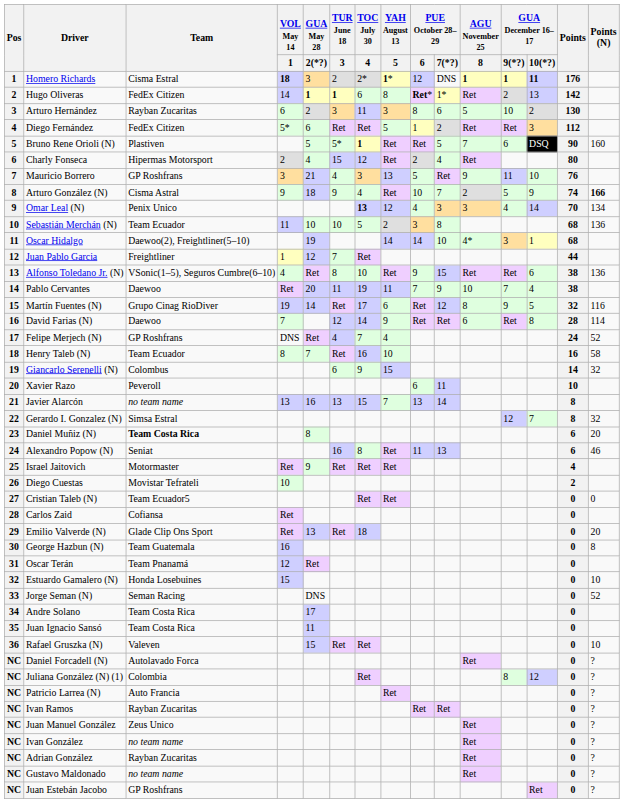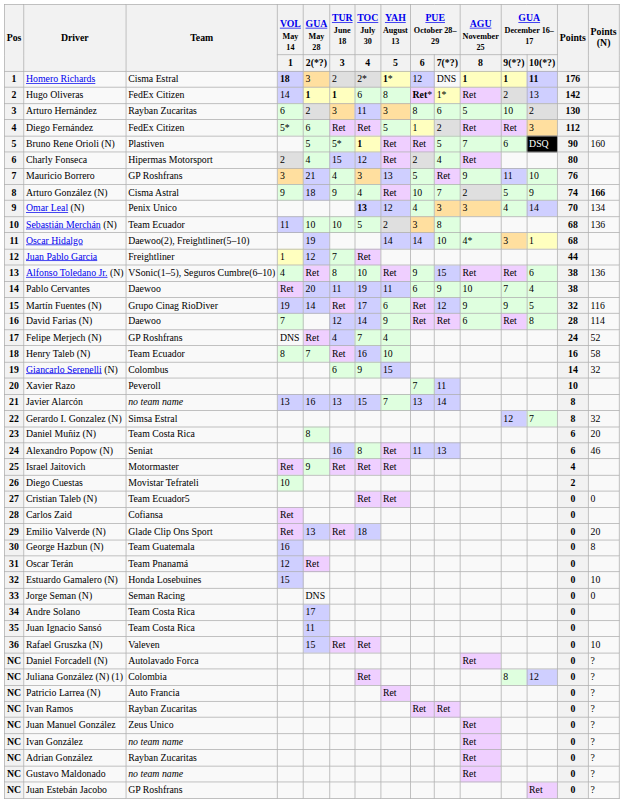 <table class="wikitable" style="font-size: 85%;">
 <tr>
 <th rowspan=2>Pos</th>
 <th rowspan=2>Driver</th>
 <th rowspan=2>Team</th>
 <th><br><a href='#'>VOL</a><br><small>May 14</small></th>
 <th><br><a href='#'>GUA</a><br><small>May 28</small></th>
 <th> <a href='#'>TUR</a><br><small>June 18</small></th>
 <th> <a href='#'>TOC</a><br><small>July 30</small></th>
 <th> <a href='#'>YAH</a><br><small>August 13</small></th>
 <th colspan=2> <a href='#'>PUE</a><br><small>October 28–29</small></th>
 <th><br><a href='#'>AGU</a><br><small>November 25</small></th>
 <th colspan=2> <a href='#'>GUA</a><br><small>December 16–17</small></th>
 <th rowspan=2>Points</th>
 <th rowspan=2>Points<br>(N)</th>
 </tr>
 <tr>
 <th width="27">1</th>
 <th width="27">2(*?)</th>
 <th width="27">3</th>
 <th width="27">4</th>
 <th width="27">5</th>
 <th width="27">6</th>
 <th width="27">7(*?)</th>
 <th width="27">8</th>
 <th width="27">9(*?)</th>
 <th width="27">10(*?)</th>
 </tr>
 <tr>
 <th>1</th>
 <td> <a href='#'>Homero Richards</a></td>
 <td>Cisma Estral</td>
 <td style="background:#CFCFFF;"><strong>18</strong></td>
 <td style="background:#FFDF9F;">3</td>
 <td style="background:#DFDFDF;">2</td>
 <td style="background:#DFDFDF;">2*</td>
 <td style="background:#FFFFBF;"><strong>1</strong>*</td>
 <td style="background:#CFCFFF;">12</td>
 <td>DNS</td>
 <td style="background:#FFFFBF;"><strong>1</strong></td>
 <td style="background:#FFFFBF;"><strong>1</strong></td>
 <td style="background:#CFCFFF;"><strong>11</strong></td>
 <th>176</th>
 <td></td>
 </tr>
 <tr>
 <th>2</th>
 <td> Hugo Oliveras</td>
 <td>FedEx Citizen</td>
 <td style="background:#CFCFFF;">14</td>
 <td style="background:#FFFFBF;"><strong>1</strong></td>
 <td style="background:#FFFFBF;"><strong>1</strong></td>
 <td style="background:#DFFFDF;">6</td>
 <td style="background:#DFFFDF;">8</td>
 <td style="background:#EFCFFF;"><strong>Ret</strong>*</td>
 <td style="background:#FFFFBF;">1*</td>
 <td style="background:#EFCFFF;">Ret</td>
 <td style="background:#DFDFDF;">2</td>
 <td style="background:#CFCFFF;">13</td>
 <th>142</th>
 <td></td>
 </tr>
 <tr>
 <th>3</th>
 <td> Arturo Hernández</td>
 <td>Rayban Zucaritas</td>
 <td style="background:#DFFFDF;">6</td>
 <td style="background:#DFDFDF;">2</td>
 <td style="background:#FFDF9F;">3</td>
 <td style="background:#CFCFFF;">11</td>
 <td style="background:#FFDF9F;">3</td>
 <td style="background:#DFFFDF;">8</td>
 <td style="background:#DFFFDF;">6</td>
 <td style="background:#DFFFDF;">5</td>
 <td style="background:#DFFFDF;">10</td>
 <td style="background:#DFDFDF;">2</td>
 <th>130</th>
 <td></td>
 </tr>
 <tr>
 <th>4</th>
 <td> Diego Fernández</td>
 <td>FedEx Citizen</td>
 <td style="background:#DFFFDF;">5*</td>
 <td style="background:#DFFFDF;">6</td>
 <td style="background:#EFCFFF;">Ret</td>
 <td style="background:#EFCFFF;">Ret</td>
 <td style="background:#DFFFDF;">5</td>
 <td style="background:#FFFFBF;">1</td>
 <td style="background:#DFDFDF;">2</td>
 <td style="background:#EFCFFF;">Ret</td>
 <td style="background:#EFCFFF;">Ret</td>
 <td style="background:#FFDF9F;">3</td>
 <th>112</th>
 <td></td>
 </tr>
 <tr>
 <th>5</th>
 <td> Bruno Rene Orioli (N)</td>
 <td>Plastiven</td>
 <td></td>
 <td style="background:#DFFFDF;">5</td>
 <td style="background:#DFFFDF;">5*</td>
 <td style="background:#FFFFBF;"><strong>1</strong></td>
 <td style="background:#EFCFFF;">Ret</td>
 <td style="background:#EFCFFF;">Ret</td>
 <td style="background:#DFFFDF;">5</td>
 <td style="background:#DFFFDF;">7</td>
 <td style="background:#DFFFDF;">6</td>
 <td style="background:#000000; color:white">DSQ</td>
 <th>90</th>
 <td>160</td>
 </tr>
 <tr>
 <th>6</th>
 <td> Charly Fonseca</td>
 <td>Hipermas Motorsport</td>
 <td style="background:#DFDFDF;">2</td>
 <td style="background:#DFFFDF;">4</td>
 <td style="background:#CFCFFF;">15</td>
 <td style="background:#CFCFFF;">12</td>
 <td style="background:#EFCFFF;">Ret</td>
 <td style="background:#DFDFDF;">2</td>
 <td style="background:#DFFFDF;">4</td>
 <td style="background:#EFCFFF;">Ret</td>
 <td></td>
 <td></td>
 <th>80</th>
 <td></td>
 </tr>
 <tr>
 <th>7</th>
 <td> Mauricio Borrero</td>
 <td>GP Roshfrans</td>
 <td style="background:#FFDF9F;">3</td>
 <td style="background:#CFCFFF;">21</td>
 <td style="background:#DFFFDF;">4</td>
 <td style="background:#FFDF9F;">3</td>
 <td style="background:#CFCFFF;">13</td>
 <td style="background:#DFFFDF;">5</td>
 <td style="background:#EFCFFF;">Ret</td>
 <td style="background:#DFFFDF;">9</td>
 <td style="background:#CFCFFF;">11</td>
 <td style="background:#DFFFDF;">10</td>
 <th>76</th>
 <td></td>
 </tr>
 <tr>
 <th>8</th>
 <td> Arturo González (N)</td>
 <td>Cisma Astral</td>
 <td style="background:#DFFFDF;">9</td>
 <td style="background:#CFCFFF;">18</td>
 <td style="background:#DFFFDF;">9</td>
 <td style="background:#DFFFDF;">4</td>
 <td style="background:#EFCFFF;">Ret</td>
 <td style="background:#DFFFDF;">10</td>
 <td style="background:#DFFFDF;">7</td>
 <td style="background:#DFDFDF;">2</td>
 <td style="background:#DFFFDF;">5</td>
 <td style="background:#DFFFDF;">9</td>
 <th>74</th>
 <td><strong>166</strong></td>
 </tr>
 <tr>
 <th>9</th>
 <td> <a href='#'>Omar Leal</a> (N)</td>
 <td>Penix Unico</td>
 <td></td>
 <td></td>
 <td></td>
 <td style="background:#CFCFFF;"><strong>13</strong></td>
 <td style="background:#CFCFFF;">12</td>
 <td style="background:#DFFFDF;">4</td>
 <td style="background:#FFDF9F;">3</td>
 <td style="background:#FFDF9F;">3</td>
 <td style="background:#DFFFDF;">4</td>
 <td style="background:#CFCFFF;">14</td>
 <th>70</th>
 <td>134</td>
 </tr>
 <tr>
 <th>10</th>
 <td> <a href='#'>Sebastián Merchán</a> (N)</td>
 <td>Team Ecuador</td>
 <td style="background:#CFCFFF;">11</td>
 <td style="background:#DFFFDF;">10</td>
 <td style="background:#DFFFDF;">10</td>
 <td style="background:#DFFFDF;">5</td>
 <td style="background:#DFDFDF;">2</td>
 <td style="background:#FFDF9F;">3</td>
 <td style="background:#DFFFDF;">8</td>
 <td></td>
 <td></td>
 <td></td>
 <th>68</th>
 <td>136</td>
 </tr>
 <tr>
 <th>11</th>
 <td> <a href='#'>Oscar Hidalgo</a></td>
 <td>Daewoo(2), Freightliner(5–10)</td>
 <td></td>
 <td style="background:#CFCFFF;">19</td>
 <td></td>
 <td></td>
 <td style="background:#CFCFFF;">14</td>
 <td style="background:#CFCFFF;">14</td>
 <td style="background:#DFFFDF;">10</td>
 <td style="background:#DFFFDF;">4*</td>
 <td style="background:#FFDF9F;">3</td>
 <td style="background:#FFFFBF;">1</td>
 <th>68</th>
 <td></td>
 </tr>
 <tr>
 <th>12</th>
 <td> <a href='#'>Juan Pablo Garcia</a></td>
 <td>Freightliner</td>
 <td style="background:#FFFFBF;">1</td>
 <td style="background:#CFCFFF;">12</td>
 <td style="background:#DFFFDF;">7</td>
 <td style="background:#EFCFFF;">Ret</td>
 <td></td>
 <td></td>
 <td></td>
 <td></td>
 <td></td>
 <td></td>
 <th>44</th>
 <td></td>
 </tr>
 <tr>
 <th>13</th>
 <td> <a href='#'>Alfonso Toledano Jr.</a> (N)</td>
 <td>VSonic(1–5), Seguros Cumbre(6–10)</td>
 <td style="background:#DFFFDF;">4</td>
 <td style="background:#EFCFFF;">Ret</td>
 <td style="background:#DFFFDF;">8</td>
 <td style="background:#DFFFDF;">10</td>
 <td style="background:#EFCFFF;">Ret</td>
 <td style="background:#DFFFDF;">9</td>
 <td style="background:#CFCFFF;">15</td>
 <td style="background:#EFCFFF;">Ret</td>
 <td style="background:#EFCFFF;">Ret</td>
 <td style="background:#DFFFDF;">6</td>
 <th>38</th>
 <td>136</td>
 </tr>
 <tr>
 <th>14</th>
 <td> Pablo Cervantes</td>
 <td>Daewoo</td>
 <td style="background:#EFCFFF;">Ret</td>
 <td style="background:#CFCFFF;">20</td>
 <td style="background:#CFCFFF;">11</td>
 <td style="background:#CFCFFF;">19</td>
 <td style="background:#CFCFFF;">11</td>
-<td style="background:#DFFFDF;">7</td>
+<td style="background:#DFFFDF;">6</td>
 <td style="background:#DFFFDF;">9</td>
 <td style="background:#DFFFDF;">10</td>
 <td style="background:#DFFFDF;">7</td>
 <td style="background:#DFFFDF;">4</td>
 <th>38</th>
 <td></td>
 </tr>
 <tr>
 <th>15</th>
 <td> Martín Fuentes (N)</td>
 <td>Grupo Cinag RioDiver</td>
 <td style="background:#CFCFFF;">19</td>
 <td style="background:#CFCFFF;">14</td>
 <td style="background:#EFCFFF;">Ret</td>
 <td style="background:#CFCFFF;">17</td>
 <td style="background:#DFFFDF;">6</td>
 <td style="background:#EFCFFF;">Ret</td>
 <td style="background:#CFCFFF;">12</td>
-<td style="background:#DFFFDF;">8</td>
+<td style="background:#DFFFDF;">9</td>
 <td style="background:#DFFFDF;">9</td>
 <td style="background:#DFFFDF;">5</td>
 <th>32</th>
 <td>116</td>
 </tr>
 <tr>
 <th>16</th>
 <td> David Farias (N)</td>
 <td>Daewoo</td>
 <td style="background:#DFFFDF;">7</td>
 <td></td>
 <td style="background:#CFCFFF;">12</td>
 <td style="background:#CFCFFF;">14</td>
 <td style="background:#DFFFDF;">9</td>
 <td style="background:#EFCFFF;">Ret</td>
 <td style="background:#EFCFFF;">Ret</td>
 <td style="background:#DFFFDF;">6</td>
 <td style="background:#EFCFFF;">Ret</td>
 <td style="background:#DFFFDF;">8</td>
 <th>28</th>
 <td>114</td>
 </tr>
 <tr>
 <th>17</th>
 <td> Felipe Merjech (N)</td>
 <td>GP Roshfrans</td>
 <td>DNS</td>
 <td style="background:#EFCFFF;">Ret</td>
 <td style="background:#CFCFFF;">4</td>
 <td style="background:#DFFFDF;">7</td>
 <td style="background:#DFFFDF;">4</td>
 <td></td>
 <td></td>
 <td></td>
 <td></td>
 <td></td>
 <th>24</th>
 <td>52</td>
 </tr>
 <tr>
 <th>18</th>
 <td> Henry Taleb (N)</td>
 <td>Team Ecuador</td>
 <td style="background:#DFFFDF;">8</td>
 <td style="background:#DFFFDF;">7</td>
 <td style="background:#EFCFFF;">Ret</td>
 <td style="background:#CFCFFF;">16</td>
 <td style="background:#DFFFDF;">10</td>
 <td></td>
 <td></td>
 <td></td>
 <td></td>
 <td></td>
 <th>16</th>
 <td>58</td>
 </tr>
 <tr>
 <th>19</th>
 <td> <a href='#'>Giancarlo Serenelli</a> (N)</td>
 <td>Colombus</td>
 <td></td>
 <td></td>
 <td style="background:#DFFFDF;">6</td>
 <td style="background:#DFFFDF;">9</td>
 <td style="background:#CFCFFF;">15</td>
 <td></td>
 <td></td>
 <td></td>
 <td></td>
 <td></td>
 <th>14</th>
 <td>32</td>
 </tr>
 <tr>
 <th>20</th>
 <td> Xavier Razo</td>
 <td>Peveroll</td>
 <td></td>
 <td></td>
 <td></td>
 <td></td>
 <td></td>
-<td style="background:#DFFFDF;">6</td>
+<td style="background:#DFFFDF;">7</td>
 <td style="background:#CFCFFF;">11</td>
 <td></td>
 <td></td>
 <td></td>
 <th>10</th>
 <td></td>
 </tr>
 <tr>
 <th>21</th>
 <td> Javier Alarcón</td>
 <td><em>no team name</em></td>
 <td style="background:#CFCFFF;">13</td>
 <td style="background:#CFCFFF;">16</td>
 <td style="background:#CFCFFF;">13</td>
 <td style="background:#CFCFFF;">15</td>
 <td style="background:#DFFFDF;">7</td>
 <td style="background:#CFCFFF;">13</td>
 <td style="background:#CFCFFF;">14</td>
 <td></td>
 <td></td>
 <td></td>
 <th>8</th>
 <td></td>
 </tr>
 <tr>
 <th>22</th>
 <td> Gerardo I. Gonzalez (N)</td>
 <td>Simsa Estral</td>
 <td></td>
 <td></td>
 <td></td>
 <td></td>
 <td></td>
 <td></td>
 <td></td>
 <td></td>
 <td style="background:#CFCFFF;">12</td>
 <td style="background:#DFFFDF;">7</td>
 <th>8</th>
 <td>32</td>
 </tr>
 <tr>
 <th>23</th>
 <td> Daniel Muñiz (N)</td>
-<td><strong>Team Costa Rica</strong></td>
+<td>Team Costa Rica</td>
 <td></td>
 <td style="background:#DFFFDF;">8</td>
 <td></td>
 <td></td>
 <td></td>
 <td></td>
 <td></td>
 <td></td>
 <td></td>
 <td></td>
 <th>6</th>
 <td>20</td>
 </tr>
 <tr>
 <th>24</th>
 <td> Alexandro Popow (N)</td>
 <td>Seniat</td>
 <td></td>
 <td></td>
 <td style="background:#CFCFFF;">16</td>
 <td style="background:#DFFFDF;">8</td>
 <td style="background:#EFCFFF;">Ret</td>
 <td style="background:#CFCFFF;">11</td>
 <td style="background:#CFCFFF;">13</td>
 <td></td>
 <td></td>
 <td></td>
 <th>6</th>
 <td>46</td>
 </tr>
 <tr>
 <th>25</th>
 <td> Israel Jaitovich</td>
 <td>Motormaster</td>
 <td style="background:#EFCFFF;">Ret</td>
 <td style="background:#DFFFDF;">9</td>
 <td style="background:#EFCFFF;">Ret</td>
 <td style="background:#EFCFFF;">Ret</td>
 <td style="background:#EFCFFF;">Ret</td>
 <td></td>
 <td></td>
 <td></td>
 <td></td>
 <td></td>
 <th>4</th>
 <td></td>
 </tr>
 <tr>
 <th>26</th>
 <td> Diego Cuestas</td>
 <td>Movistar Tefrateli</td>
 <td style="background:#DFFFDF;">10</td>
 <td></td>
 <td></td>
 <td></td>
 <td></td>
 <td></td>
 <td></td>
 <td></td>
 <td></td>
 <td></td>
 <th>2</th>
 <td></td>
 </tr>
 <tr>
 <th>27</th>
 <td> Cristian Taleb (N)</td>
 <td>Team Ecuador5</td>
 <td></td>
 <td></td>
 <td></td>
 <td style="background:#EFCFFF;">Ret</td>
 <td style="background:#EFCFFF;">Ret</td>
 <td></td>
 <td></td>
 <td></td>
 <td></td>
 <td></td>
 <th>0</th>
 <td>0</td>
 </tr>
 <tr>
 <th>28</th>
 <td> Carlos Zaid</td>
 <td>Cofiansa</td>
 <td style="background:#EFCFFF;">Ret</td>
 <td></td>
 <td></td>
 <td></td>
 <td></td>
 <td></td>
 <td></td>
 <td></td>
 <td></td>
 <td></td>
 <th>0</th>
 <td></td>
 </tr>
 <tr>
 <th>29</th>
 <td> Emilio Valverde (N)</td>
 <td>Glade Clip Ons Sport</td>
 <td style="background:#EFCFFF;">Ret</td>
 <td style="background:#CFCFFF;">13</td>
 <td style="background:#EFCFFF;">Ret</td>
 <td style="background:#CFCFFF;">18</td>
 <td></td>
 <td></td>
 <td></td>
 <td></td>
 <td></td>
 <td></td>
 <th>0</th>
 <td>20</td>
 </tr>
 <tr>
 <th>30</th>
 <td> George Hazbun (N)</td>
 <td>Team Guatemala</td>
 <td style="background:#CFCFFF;">16</td>
 <td></td>
 <td></td>
 <td></td>
 <td></td>
 <td></td>
 <td></td>
 <td></td>
 <td></td>
 <td></td>
 <th>0</th>
 <td>8</td>
 </tr>
 <tr>
 <th>31</th>
 <td> Oscar Terán</td>
 <td>Team Pnanamá</td>
 <td style="background:#CFCFFF;">12</td>
 <td style="background:#EFCFFF;">Ret</td>
 <td></td>
 <td></td>
 <td></td>
 <td></td>
 <td></td>
 <td></td>
 <td></td>
 <td></td>
 <th>0</th>
 <td></td>
 </tr>
 <tr>
 <th>32</th>
 <td> Estuardo Gamalero (N)</td>
 <td>Honda Losebuines</td>
 <td style="background:#CFCFFF;">15</td>
 <td></td>
 <td></td>
 <td></td>
 <td></td>
 <td></td>
 <td></td>
 <td></td>
 <td></td>
 <td></td>
 <th>0</th>
 <td>10</td>
 </tr>
 <tr>
 <th>33</th>
 <td> Jorge Seman (N)</td>
 <td>Seman Racing</td>
 <td></td>
 <td>DNS</td>
 <td></td>
 <td></td>
 <td></td>
 <td></td>
 <td></td>
 <td></td>
 <td></td>
 <td></td>
 <th>0</th>
-<td>52</td>
+<td>0</td>
 </tr>
 <tr>
 <th>34</th>
 <td> Andre Solano</td>
 <td>Team Costa Rica</td>
 <td></td>
 <td style="background:#CFCFFF;">17</td>
 <td></td>
 <td></td>
 <td></td>
 <td></td>
 <td></td>
 <td></td>
 <td></td>
 <td></td>
 <th>0</th>
 <td></td>
 </tr>
 <tr>
 <th>35</th>
 <td> Juan Ignacio Sansó</td>
 <td>Team Costa Rica</td>
 <td></td>
 <td style="background:#CFCFFF;">11</td>
 <td></td>
 <td></td>
 <td></td>
 <td></td>
 <td></td>
 <td></td>
 <td></td>
 <td></td>
 <th>0</th>
 <td></td>
 </tr>
 <tr>
 <th>36</th>
 <td> Rafael Gruszka (N)</td>
 <td>Valeven</td>
 <td></td>
 <td style="background:#CFCFFF;">15</td>
 <td style="background:#EFCFFF;">Ret</td>
 <td style="background:#EFCFFF;">Ret</td>
 <td></td>
 <td></td>
 <td></td>
 <td></td>
 <td></td>
 <td></td>
 <th>0</th>
 <td>10</td>
 </tr>
 <tr>
 <th>NC</th>
 <td> Daniel Forcadell (N)</td>
 <td>Autolavado Forca</td>
 <td></td>
 <td></td>
 <td></td>
 <td></td>
 <td></td>
 <td></td>
 <td></td>
 <td style="background:#EFCFFF;">Ret</td>
 <td></td>
 <td></td>
 <th>0</th>
 <td>?</td>
 </tr>
 <tr>
 <th>NC</th>
 <td> Juliana González (N) (1)</td>
 <td>Colombia</td>
 <td></td>
 <td></td>
 <td></td>
 <td style="background:#EFCFFF;">Ret</td>
 <td></td>
 <td></td>
 <td></td>
 <td></td>
 <td style="background:#DFFFDF;">8</td>
 <td style="background:#CFCFFF;">12</td>
 <th>0</th>
 <td>?</td>
 </tr>
 <tr>
 <th>NC</th>
 <td> Patricio Larrea (N)</td>
 <td>Auto Francia</td>
 <td></td>
 <td></td>
 <td></td>
 <td></td>
 <td style="background:#EFCFFF;">Ret</td>
 <td></td>
 <td></td>
 <td></td>
 <td></td>
 <td></td>
 <th>0</th>
 <td>?</td>
 </tr>
 <tr>
 <th>NC</th>
 <td> Ivan Ramos</td>
 <td>Rayban Zucaritas</td>
 <td></td>
 <td></td>
 <td></td>
 <td></td>
 <td></td>
 <td style="background:#EFCFFF;">Ret</td>
 <td style="background:#EFCFFF;">Ret</td>
 <td></td>
 <td></td>
 <td></td>
 <th>0</th>
 <td>?</td>
 </tr>
 <tr>
 <th>NC</th>
 <td> Juan Manuel González</td>
 <td>Zeus Unico</td>
 <td></td>
 <td></td>
 <td></td>
 <td></td>
 <td></td>
 <td></td>
 <td></td>
 <td style="background:#EFCFFF;">Ret</td>
 <td></td>
 <td></td>
 <th>0</th>
 <td>?</td>
 </tr>
 <tr>
 <th>NC</th>
 <td> Ivan González</td>
 <td><em>no team name</em></td>
 <td></td>
 <td></td>
 <td></td>
 <td></td>
 <td></td>
 <td></td>
 <td></td>
 <td style="background:#EFCFFF;">Ret</td>
 <td></td>
 <td></td>
 <th>0</th>
 <td>?</td>
 </tr>
 <tr>
 <th>NC</th>
 <td> Adrian González</td>
 <td>Rayban Zucaritas</td>
 <td></td>
 <td></td>
 <td></td>
 <td></td>
 <td></td>
 <td></td>
 <td></td>
 <td style="background:#EFCFFF;">Ret</td>
 <td></td>
 <td></td>
 <th>0</th>
 <td>?</td>
 </tr>
 <tr>
 <th>NC</th>
 <td> Gustavo Maldonado</td>
 <td><em>no team name</em></td>
 <td></td>
 <td></td>
 <td></td>
 <td></td>
 <td></td>
 <td></td>
 <td></td>
 <td style="background:#EFCFFF;">Ret</td>
 <td></td>
 <td></td>
 <th>0</th>
 <td>?</td>
 </tr>
 <tr>
 <th>NC</th>
 <td> Juan Estebán Jacobo</td>
 <td>GP Roshfrans</td>
 <td></td>
 <td></td>
 <td></td>
 <td></td>
 <td></td>
 <td></td>
 <td></td>
 <td></td>
 <td></td>
 <td style="background:#EFCFFF;">Ret</td>
 <th>0</th>
 <td>?</td>
 </tr>
 </table>
